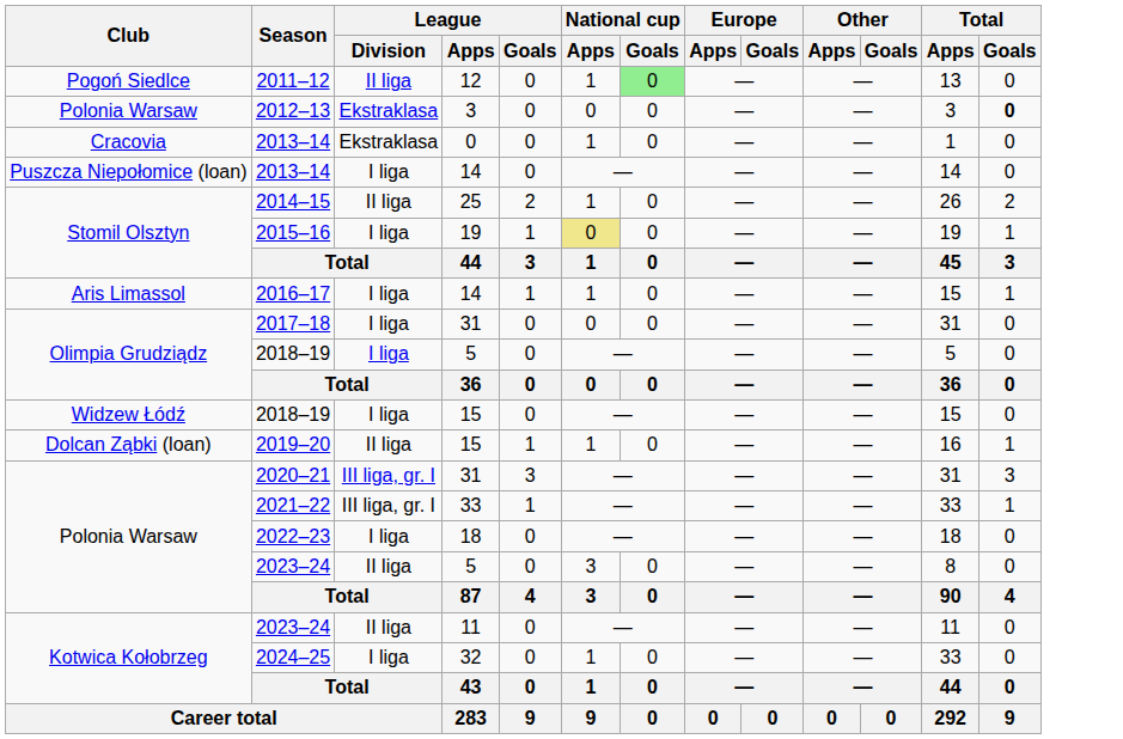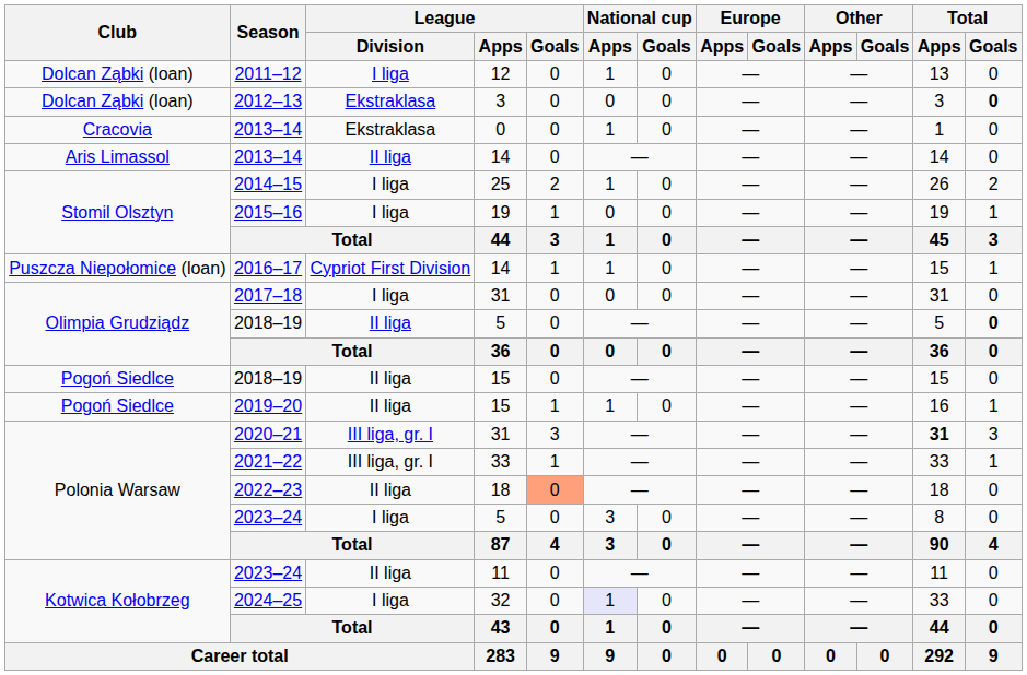 <table class="wikitable" style="text-align: center;">
 <tr>
 <th rowspan="2">Club</th>
 <th rowspan="2">Season</th>
 <th colspan="3">League</th>
 <th colspan="2">National cup</th>
 <th colspan="2">Europe</th>
 <th colspan="2">Other</th>
 <th colspan="2">Total</th>
 </tr>
 <tr>
 <th>Division</th>
 <th>Apps</th>
 <th>Goals</th>
 <th>Apps</th>
 <th>Goals</th>
 <th>Apps</th>
 <th>Goals</th>
 <th>Apps</th>
 <th>Goals</th>
 <th>Apps</th>
 <th>Goals</th>
 </tr>
 <tr>
-<td><a href='#'>Pogoń Siedlce</a></td>
+<td><a href='#'>Dolcan Ząbki</a> (loan)</td>
 <td><a href='#'>2011–12</a></td>
-<td><a href='#'>II liga</a></td>
+<td><a href='#'>I liga</a></td>
 <td>12</td>
 <td>0</td>
 <td>1</td>
-<td style="background: lightgreen;">0</td>
+<td>0</td>
 <td colspan="2">—</td>
 <td colspan="2">—</td>
 <td>13</td>
 <td>0</td>
 </tr>
 <tr>
-<td><a href='#'>Polonia Warsaw</a></td>
+<td><a href='#'>Dolcan Ząbki</a> (loan)</td>
 <td><a href='#'>2012–13</a></td>
 <td><a href='#'>Ekstraklasa</a></td>
 <td>3</td>
 <td>0</td>
 <td>0</td>
 <td>0</td>
 <td colspan="2">—</td>
 <td colspan="2">—</td>
 <td>3</td>
 <td><strong>0</strong></td>
 </tr>
 <tr>
 <td><a href='#'>Cracovia</a></td>
 <td><a href='#'>2013–14</a></td>
 <td>Ekstraklasa</td>
 <td>0</td>
 <td>0</td>
 <td>1</td>
 <td>0</td>
 <td colspan="2">—</td>
 <td colspan="2">—</td>
 <td>1</td>
 <td>0</td>
 </tr>
 <tr>
-<td><a href='#'>Puszcza Niepołomice</a> (loan)</td>
+<td><a href='#'>Aris Limassol</a></td>
 <td><a href='#'>2013–14</a></td>
-<td>I liga</td>
+<td><a href='#'>II liga</a></td>
 <td>14</td>
 <td>0</td>
 <td colspan="2">—</td>
 <td colspan="2">—</td>
 <td colspan="2">—</td>
 <td>14</td>
 <td>0</td>
 </tr>
 <tr>
 <td rowspan="3"><a href='#'>Stomil Olsztyn</a></td>
 <td><a href='#'>2014–15</a></td>
-<td>II liga</td>
+<td>I liga</td>
 <td>25</td>
 <td>2</td>
 <td>1</td>
 <td>0</td>
 <td colspan="2">—</td>
 <td colspan="2">—</td>
 <td>26</td>
 <td>2</td>
 </tr>
 <tr>
 <td><a href='#'>2015–16</a></td>
 <td>I liga</td>
 <td>19</td>
 <td>1</td>
-<td style="background: khaki;">0</td>
+<td>0</td>
 <td>0</td>
 <td colspan="2">—</td>
 <td colspan="2">—</td>
 <td>19</td>
 <td>1</td>
 </tr>
 <tr>
 <th colspan="2">Total</th>
 <th>44</th>
 <th>3</th>
 <th>1</th>
 <th>0</th>
 <th colspan="2">—</th>
 <th colspan="2">—</th>
 <th>45</th>
 <th>3</th>
 </tr>
 <tr>
-<td><a href='#'>Aris Limassol</a></td>
+<td><a href='#'>Puszcza Niepołomice</a> (loan)</td>
 <td><a href='#'>2016–17</a></td>
-<td>I liga</td>
+<td><a href='#'>Cypriot First Division</a></td>
 <td>14</td>
 <td>1</td>
 <td>1</td>
 <td>0</td>
 <td colspan="2">—</td>
 <td colspan="2">—</td>
 <td>15</td>
 <td>1</td>
 </tr>
 <tr>
 <td rowspan="3"><a href='#'>Olimpia Grudziądz</a></td>
 <td><a href='#'>2017–18</a></td>
 <td>I liga</td>
 <td>31</td>
 <td>0</td>
 <td>0</td>
 <td>0</td>
 <td colspan="2">—</td>
 <td colspan="2">—</td>
 <td>31</td>
 <td>0</td>
 </tr>
 <tr>
 <td>2018–19</td>
-<td><a href='#'>I liga</a></td>
+<td><a href='#'>II liga</a></td>
 <td>5</td>
 <td>0</td>
 <td colspan="2">—</td>
 <td colspan="2">—</td>
 <td colspan="2">—</td>
 <td>5</td>
-<td>0</td>
+<td><strong>0</strong></td>
 </tr>
 <tr>
 <th colspan="2">Total</th>
 <th>36</th>
 <th>0</th>
 <th>0</th>
 <th>0</th>
 <th colspan="2">—</th>
 <th colspan="2">—</th>
 <th>36</th>
 <th>0</th>
 </tr>
 <tr>
-<td><a href='#'>Widzew Łódź</a></td>
+<td><a href='#'>Pogoń Siedlce</a></td>
 <td>2018–19</td>
-<td>I liga</td>
+<td>II liga</td>
 <td>15</td>
 <td>0</td>
 <td colspan="2">—</td>
 <td colspan="2">—</td>
 <td colspan="2">—</td>
 <td>15</td>
 <td>0</td>
 </tr>
 <tr>
-<td><a href='#'>Dolcan Ząbki</a> (loan)</td>
+<td><a href='#'>Pogoń Siedlce</a></td>
 <td><a href='#'>2019–20</a></td>
 <td>II liga</td>
 <td>15</td>
 <td>1</td>
 <td>1</td>
 <td>0</td>
 <td colspan="2">—</td>
 <td colspan="2">—</td>
 <td>16</td>
 <td>1</td>
 </tr>
 <tr>
 <td rowspan="5">Polonia Warsaw</td>
 <td><a href='#'>2020–21</a></td>
 <td><a href='#'>III liga, gr. I</a></td>
 <td>31</td>
 <td>3</td>
 <td colspan="2">—</td>
 <td colspan="2">—</td>
 <td colspan="2">—</td>
-<td>31</td>
+<td><strong>31</strong></td>
 <td>3</td>
 </tr>
 <tr>
 <td><a href='#'>2021–22</a></td>
 <td>III liga, gr. I</td>
 <td>33</td>
 <td>1</td>
 <td colspan="2">—</td>
 <td colspan="2">—</td>
 <td colspan="2">—</td>
 <td>33</td>
 <td>1</td>
 </tr>
 <tr>
 <td><a href='#'>2022–23</a></td>
-<td>I liga</td>
+<td>II liga</td>
 <td>18</td>
-<td>0</td>
+<td style="background: lightsalmon;">0</td>
 <td colspan="2">—</td>
 <td colspan="2">—</td>
 <td colspan="2">—</td>
 <td>18</td>
 <td>0</td>
 </tr>
 <tr>
 <td><a href='#'>2023–24</a></td>
-<td>II liga</td>
+<td>I liga</td>
 <td>5</td>
 <td>0</td>
 <td>3</td>
 <td>0</td>
 <td colspan="2">—</td>
 <td colspan="2">—</td>
 <td>8</td>
 <td>0</td>
 </tr>
 <tr>
 <th colspan="2">Total</th>
 <th>87</th>
 <th>4</th>
 <th>3</th>
 <th>0</th>
 <th colspan="2">—</th>
 <th colspan="2">—</th>
 <th>90</th>
 <th>4</th>
 </tr>
 <tr>
 <td rowspan="3"><a href='#'>Kotwica Kołobrzeg</a></td>
 <td><a href='#'>2023–24</a></td>
 <td>II liga</td>
 <td>11</td>
 <td>0</td>
 <td colspan="2">—</td>
 <td colspan="2">—</td>
 <td colspan="2">—</td>
 <td>11</td>
 <td>0</td>
 </tr>
 <tr>
 <td><a href='#'>2024–25</a></td>
 <td>I liga</td>
 <td>32</td>
 <td>0</td>
-<td>1</td>
+<td style="background: lavender;">1</td>
 <td>0</td>
 <td colspan="2">—</td>
 <td colspan="2">—</td>
 <td>33</td>
 <td>0</td>
 </tr>
 <tr>
 <th colspan="2">Total</th>
 <th>43</th>
 <th>0</th>
 <th>1</th>
 <th>0</th>
 <th colspan="2">—</th>
 <th colspan="2">—</th>
 <th>44</th>
 <th>0</th>
 </tr>
 <tr>
 <th colspan="3">Career total</th>
 <th>283</th>
 <th>9</th>
 <th>9</th>
 <th>0</th>
 <th>0</th>
 <th>0</th>
 <th>0</th>
 <th>0</th>
 <th>292</th>
 <th>9</th>
 </tr>
 </table>
